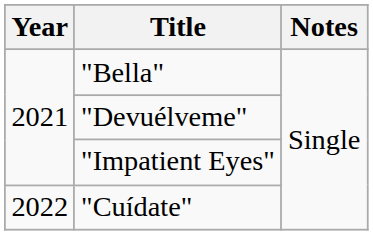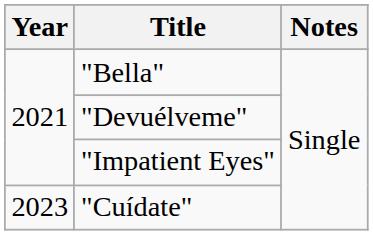 <table class="wikitable">
 <tr>
 <th>Year</th>
 <th>Title</th>
 <th>Notes</th>
 </tr>
 <tr>
 <td rowspan="3">2021</td>
 <td>"Bella"</td>
 <td rowspan="4">Single</td>
 </tr>
 <tr>
 <td>"Devuélveme"</td>
 </tr>
 <tr>
 <td>"Impatient Eyes"</td>
 </tr>
 <tr>
-<td>2022</td>
+<td>2023</td>
 <td>"Cuídate"</td>
 </tr>
 </table>
